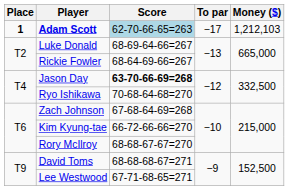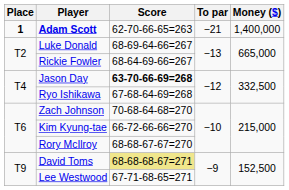 <table class="wikitable">
 <tr>
 <th>Place</th>
 <th>Player</th>
 <th>Score</th>
 <th>To par</th>
 <th>Money (<a href='#'>$</a>)</th>
 </tr>
 <tr>
 <td align="center"><strong>1</strong></td>
 <td> <strong><a href='#'>Adam Scott</a></strong></td>
-<td style="background: lightblue;">62-70-66-65=263</td>
-<td align="center">−17</td>
-<td align=center>1,212,103</td>
+<td>62-70-66-65=263</td>
+<td align="center">−21</td>
+<td align=center>1,400,000</td>
 </tr>
 <tr>
 <td rowspan="2" align="center">T2</td>
 <td> <a href='#'>Luke Donald</a></td>
 <td>68-69-64-66=267</td>
 <td rowspan="2" align="center">−13</td>
 <td rowspan=2 align=center>665,000</td>
 </tr>
 <tr>
 <td> <a href='#'>Rickie Fowler</a></td>
 <td>68-64-69-66=267</td>
 </tr>
 <tr>
 <td rowspan="2" align="center">T4</td>
 <td> <a href='#'>Jason Day</a></td>
 <td><strong>63-70-66-69=268</strong></td>
 <td rowspan="2" align="center">−12</td>
 <td rowspan=2 align=center>332,500</td>
 </tr>
 <tr>
 <td> <a href='#'>Ryo Ishikawa</a></td>
-<td>70-68-64-68=270</td>
+<td>67-68-64-69=268</td>
 </tr>
 <tr>
 <td rowspan="3" align="center">T6</td>
 <td> <a href='#'>Zach Johnson</a></td>
-<td>67-68-64-69=268</td>
+<td>70-68-64-68=270</td>
 <td rowspan="3" align="center">−10</td>
 <td rowspan=3 align=center>215,000</td>
 </tr>
 <tr>
 <td> <a href='#'>Kim Kyung-tae</a></td>
 <td>66-72-66-66=270</td>
 </tr>
 <tr>
 <td> <a href='#'>Rory McIlroy</a></td>
 <td>68-68-67-67=270</td>
 </tr>
 <tr>
 <td rowspan="2" align="center">T9</td>
 <td> <a href='#'>David Toms</a></td>
-<td>68-68-68-67=271</td>
+<td style="background: khaki;">68-68-68-67=271</td>
 <td rowspan="2" align="center">−9</td>
 <td rowspan=2 align=center>152,500</td>
 </tr>
 <tr>
 <td> <a href='#'>Lee Westwood</a></td>
 <td>67-71-68-65=271</td>
 </tr>
 </table>
